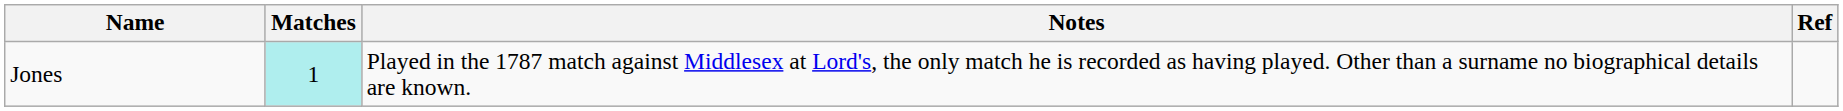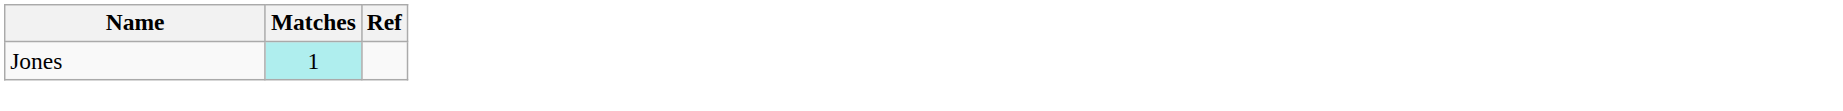 <table class="wikitable">
 <tr>
 <th style="width:170px">Name</th>
 <th>Matches</th>
-<th>Notes</th>
 <th>Ref</th>
 </tr>
 <tr>
 <td>Jones</td>
 <td align=center style="background: paleturquoise;">1</td>
-<td>Played in the 1787 match against <a href='#'>Middlesex</a> at <a href='#'>Lord's</a>, the only match he is recorded as having played. Other than a surname no biographical details are known.</td>
 <td></td>
 </tr>
 </table>
